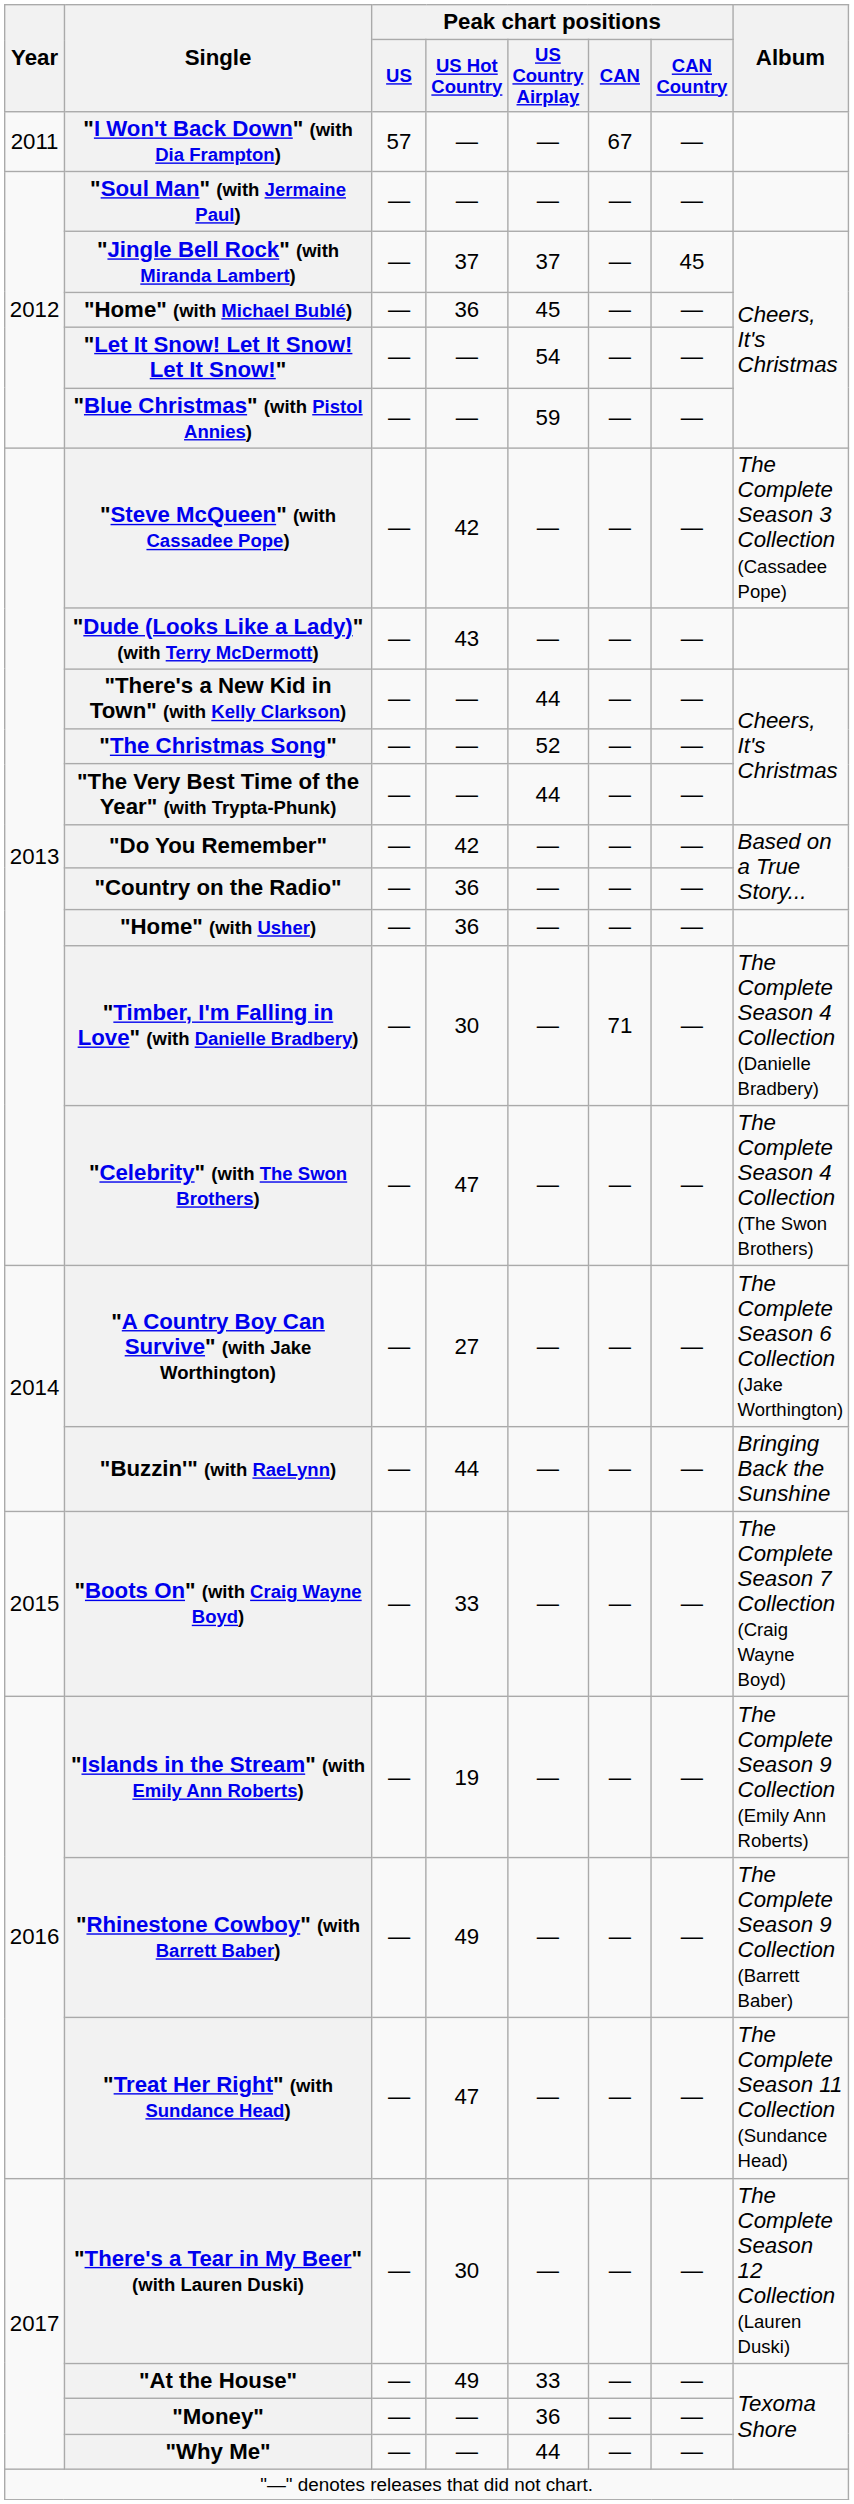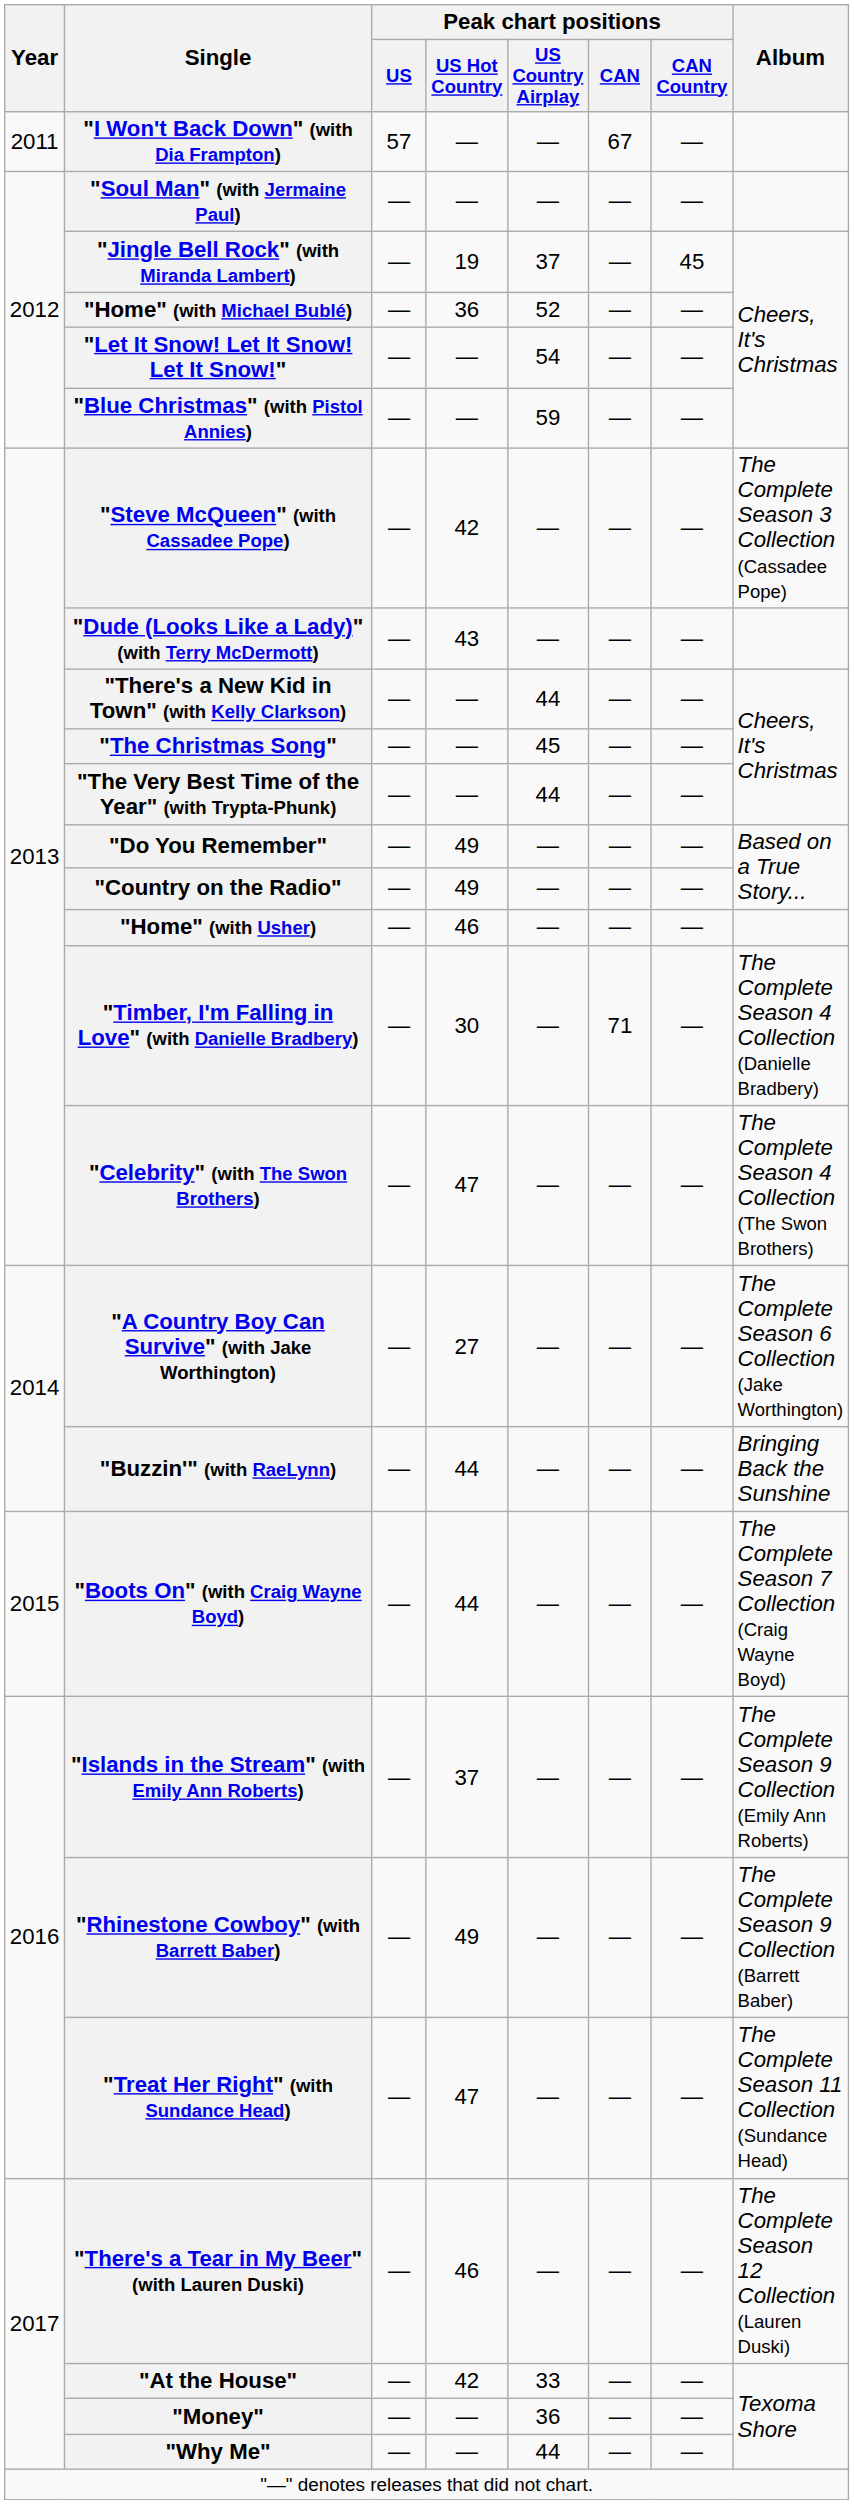 <table class="wikitable plainrowheaders" style="text-align:center;">
 <tr>
 <th rowspan="2">Year</th>
 <th rowspan="2" style="width:24em;">Single</th>
 <th colspan="5">Peak chart positions</th>
 <th rowspan="2">Album</th>
 </tr>
 <tr style="font-size:smaller;">
 <th style="width:4em;"><a href='#'>US</a><br></th>
 <th style="width:4em;"><a href='#'>US Hot Country</a><br></th>
 <th style="width:4em;"><a href='#'>US Country Airplay</a><br></th>
 <th style="width:4em;"><a href='#'>CAN</a><br></th>
 <th style="width:4em;"><a href='#'>CAN Country</a><br></th>
 </tr>
 <tr>
 <td>2011</td>
 <th scope="row">"<a href='#'>I Won't Back Down</a>" <small>(with <a href='#'>Dia Frampton</a>)</small></th>
 <td>57</td>
 <td>—</td>
 <td>—</td>
 <td>67</td>
 <td>—</td>
 <td></td>
 </tr>
 <tr>
 <td rowspan="5">2012</td>
 <th scope="row">"<a href='#'>Soul Man</a>" <small>(with <a href='#'>Jermaine Paul</a>)</small></th>
 <td>—</td>
 <td>—</td>
 <td>—</td>
 <td>—</td>
 <td>—</td>
 <td></td>
 </tr>
 <tr>
 <th scope="row">"<a href='#'>Jingle Bell Rock</a>" <small>(with <a href='#'>Miranda Lambert</a>)</small></th>
 <td>—</td>
-<td>37</td>
+<td>19</td>
 <td>37</td>
 <td>—</td>
 <td>45</td>
 <td align="left" rowspan="4"><em>Cheers, It's Christmas</em></td>
 </tr>
 <tr>
 <th scope="row">"Home" <small>(with <a href='#'>Michael Bublé</a>)</small></th>
 <td>—</td>
 <td>36</td>
-<td>45</td>
+<td>52</td>
 <td>—</td>
 <td>—</td>
 </tr>
 <tr>
 <th scope="row">"<a href='#'>Let It Snow! Let It Snow! Let It Snow!</a>"</th>
 <td>—</td>
 <td>—</td>
 <td>54</td>
 <td>—</td>
 <td>—</td>
 </tr>
 <tr>
 <th scope="row">"<a href='#'>Blue Christmas</a>" <small>(with <a href='#'>Pistol Annies</a>)</small></th>
 <td>—</td>
 <td>—</td>
 <td>59</td>
 <td>—</td>
 <td>—</td>
 </tr>
 <tr>
 <td rowspan="10">2013</td>
 <th scope="row">"<a href='#'>Steve McQueen</a>" <small>(with <a href='#'>Cassadee Pope</a>)</small></th>
 <td>—</td>
 <td>42</td>
 <td>—</td>
 <td>—</td>
 <td>—</td>
 <td align="left"><em>The Complete Season 3 Collection</em> <small>(Cassadee Pope)</small></td>
 </tr>
 <tr>
 <th scope="row">"<a href='#'>Dude (Looks Like a Lady)</a>" <small>(with <a href='#'>Terry McDermott</a>)</small></th>
 <td>—</td>
 <td>43</td>
 <td>—</td>
 <td>—</td>
 <td>—</td>
 <td></td>
 </tr>
 <tr>
 <th scope="row">"There's a New Kid in Town" <small>(with <a href='#'>Kelly Clarkson</a>)</small></th>
 <td>—</td>
 <td>—</td>
 <td>44</td>
 <td>—</td>
 <td>—</td>
 <td align="left" rowspan="3"><em>Cheers, It's Christmas</em></td>
 </tr>
 <tr>
 <th scope="row">"<a href='#'>The Christmas Song</a>"</th>
 <td>—</td>
 <td>—</td>
-<td>52</td>
+<td>45</td>
 <td>—</td>
 <td>—</td>
 </tr>
 <tr>
 <th scope="row">"The Very Best Time of the Year" <small>(with Trypta-Phunk)</small></th>
 <td>—</td>
 <td>—</td>
 <td>44</td>
 <td>—</td>
 <td>—</td>
 </tr>
 <tr>
 <th scope="row">"Do You Remember"</th>
 <td>—</td>
-<td>42</td>
+<td>49</td>
 <td>—</td>
 <td>—</td>
 <td>—</td>
 <td align="left" rowspan="2"><em>Based on a True Story...</em></td>
 </tr>
 <tr>
 <th scope="row">"Country on the Radio"</th>
 <td>—</td>
-<td>36</td>
+<td>49</td>
 <td>—</td>
 <td>—</td>
 <td>—</td>
 </tr>
 <tr>
 <th scope="row">"Home" <small>(with <a href='#'>Usher</a>)</small></th>
 <td>—</td>
-<td>36</td>
+<td>46</td>
 <td>—</td>
 <td>—</td>
 <td>—</td>
 <td></td>
 </tr>
 <tr>
 <th scope="row">"<a href='#'>Timber, I'm Falling in Love</a>" <small>(with <a href='#'>Danielle Bradbery</a>)</small></th>
 <td>—</td>
 <td>30</td>
 <td>—</td>
 <td>71</td>
 <td>—</td>
 <td align="left"><em>The Complete Season 4 Collection</em> <small>(Danielle Bradbery)</small></td>
 </tr>
 <tr>
 <th scope="row">"<a href='#'>Celebrity</a>" <small>(with <a href='#'>The Swon Brothers</a>)</small></th>
 <td>—</td>
 <td>47</td>
 <td>—</td>
 <td>—</td>
 <td>—</td>
 <td align="left"><em>The Complete Season 4 Collection</em> <small>(The Swon Brothers)</small></td>
 </tr>
 <tr>
 <td rowspan="2">2014</td>
 <th scope="row">"<a href='#'>A Country Boy Can Survive</a>" <small>(with Jake Worthington)</small></th>
 <td>—</td>
 <td>27</td>
 <td>—</td>
 <td>—</td>
 <td>—</td>
 <td align="left"><em>The Complete Season 6 Collection</em> <small>(Jake Worthington)</small></td>
 </tr>
 <tr>
 <th scope="row">"Buzzin'" <small>(with <a href='#'>RaeLynn</a>)</small></th>
 <td>—</td>
 <td>44</td>
 <td>—</td>
 <td>—</td>
 <td>—</td>
 <td align="left"><em>Bringing Back the Sunshine</em></td>
 </tr>
 <tr>
 <td>2015</td>
 <th scope="row">"<a href='#'>Boots On</a>" <small>(with <a href='#'>Craig Wayne Boyd</a>)</small></th>
 <td>—</td>
-<td>33</td>
+<td>44</td>
 <td>—</td>
 <td>—</td>
 <td>—</td>
 <td align="left"><em>The Complete Season 7 Collection</em> <small>(Craig Wayne Boyd)</small></td>
 </tr>
 <tr>
 <td rowspan="3">2016</td>
 <th scope="row">"<a href='#'>Islands in the Stream</a>" <small>(with <a href='#'>Emily Ann Roberts</a>)</small></th>
 <td>—</td>
-<td>19</td>
+<td>37</td>
 <td>—</td>
 <td>—</td>
 <td>—</td>
 <td align="left"><em>The Complete Season 9 Collection</em> <small>(Emily Ann Roberts)</small></td>
 </tr>
 <tr>
 <th scope="row">"<a href='#'>Rhinestone Cowboy</a>" <small>(with <a href='#'>Barrett Baber</a>)</small></th>
 <td>—</td>
 <td>49</td>
 <td>—</td>
 <td>—</td>
 <td>—</td>
 <td align="left"><em>The Complete Season 9 Collection</em> <small>(Barrett Baber)</small></td>
 </tr>
 <tr>
 <th scope="row">"<a href='#'>Treat Her Right</a>" <small>(with <a href='#'>Sundance Head</a>)</small></th>
 <td>—</td>
 <td>47</td>
 <td>—</td>
 <td>—</td>
 <td>—</td>
 <td align="left"><em>The Complete Season 11 Collection</em> <small>(Sundance Head)</small></td>
 </tr>
 <tr>
 <td rowspan="4">2017</td>
 <th scope="row">"<a href='#'>There's a Tear in My Beer</a>" <small>(with Lauren Duski)</small></th>
 <td>—</td>
-<td>30</td>
+<td>46</td>
 <td>—</td>
 <td>—</td>
 <td>—</td>
 <td align="left"><em>The Complete Season 12 Collection</em> <small>(Lauren Duski)</small></td>
 </tr>
 <tr>
 <th scope="row">"At the House"</th>
 <td>—</td>
-<td>49</td>
+<td>42</td>
 <td>33</td>
 <td>—</td>
 <td>—</td>
 <td align="left" rowspan="3"><em>Texoma Shore</em></td>
 </tr>
 <tr>
 <th scope="row">"Money"</th>
 <td>—</td>
 <td>—</td>
 <td>36</td>
 <td>—</td>
 <td>—</td>
 </tr>
 <tr>
 <th scope="row">"Why Me"</th>
 <td>—</td>
 <td>—</td>
 <td>44</td>
 <td>—</td>
 <td>—</td>
 </tr>
 <tr>
 <td colspan="10" style="font-size:85%">"—" denotes releases that did not chart.</td>
 </tr>
 </table>
